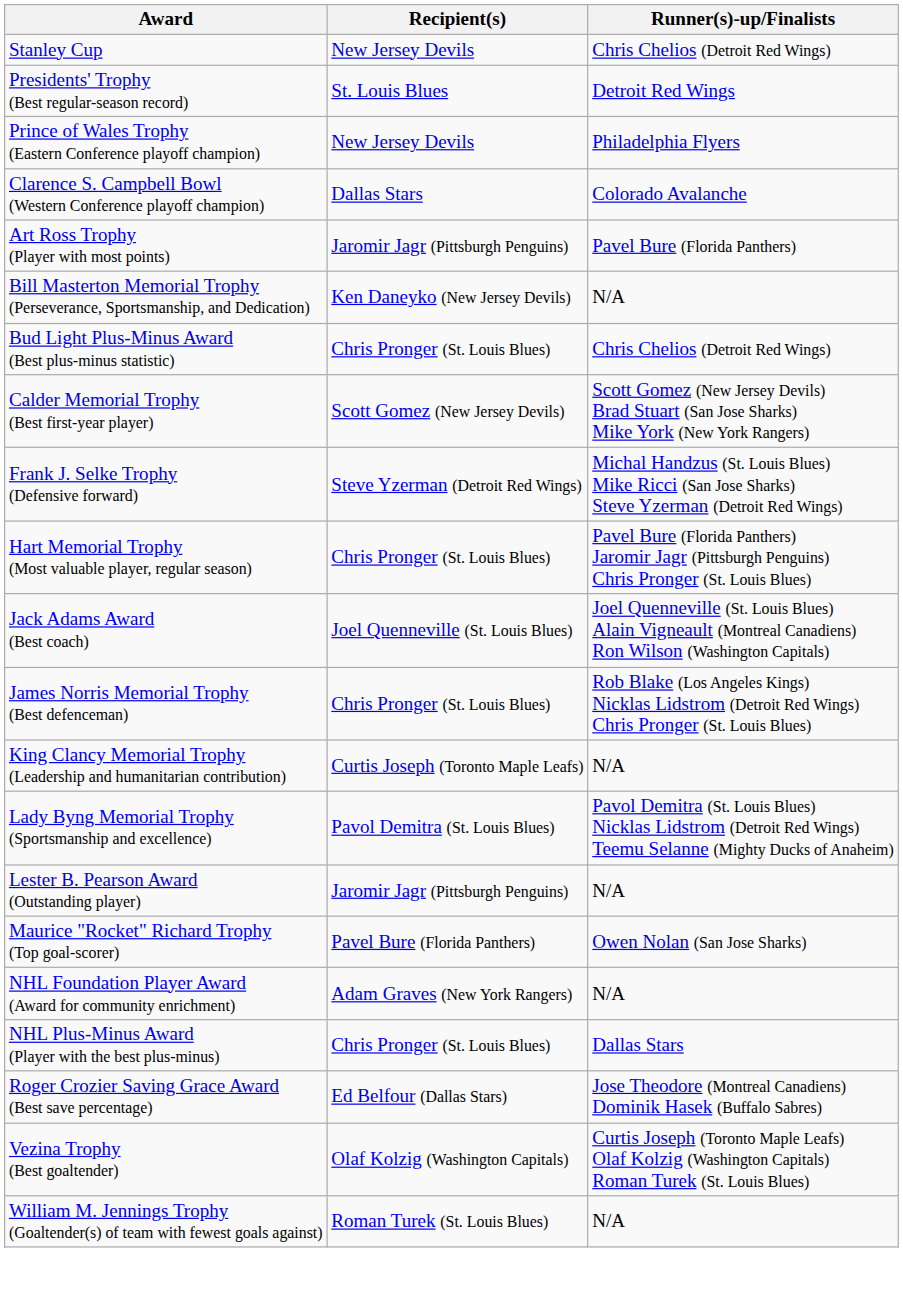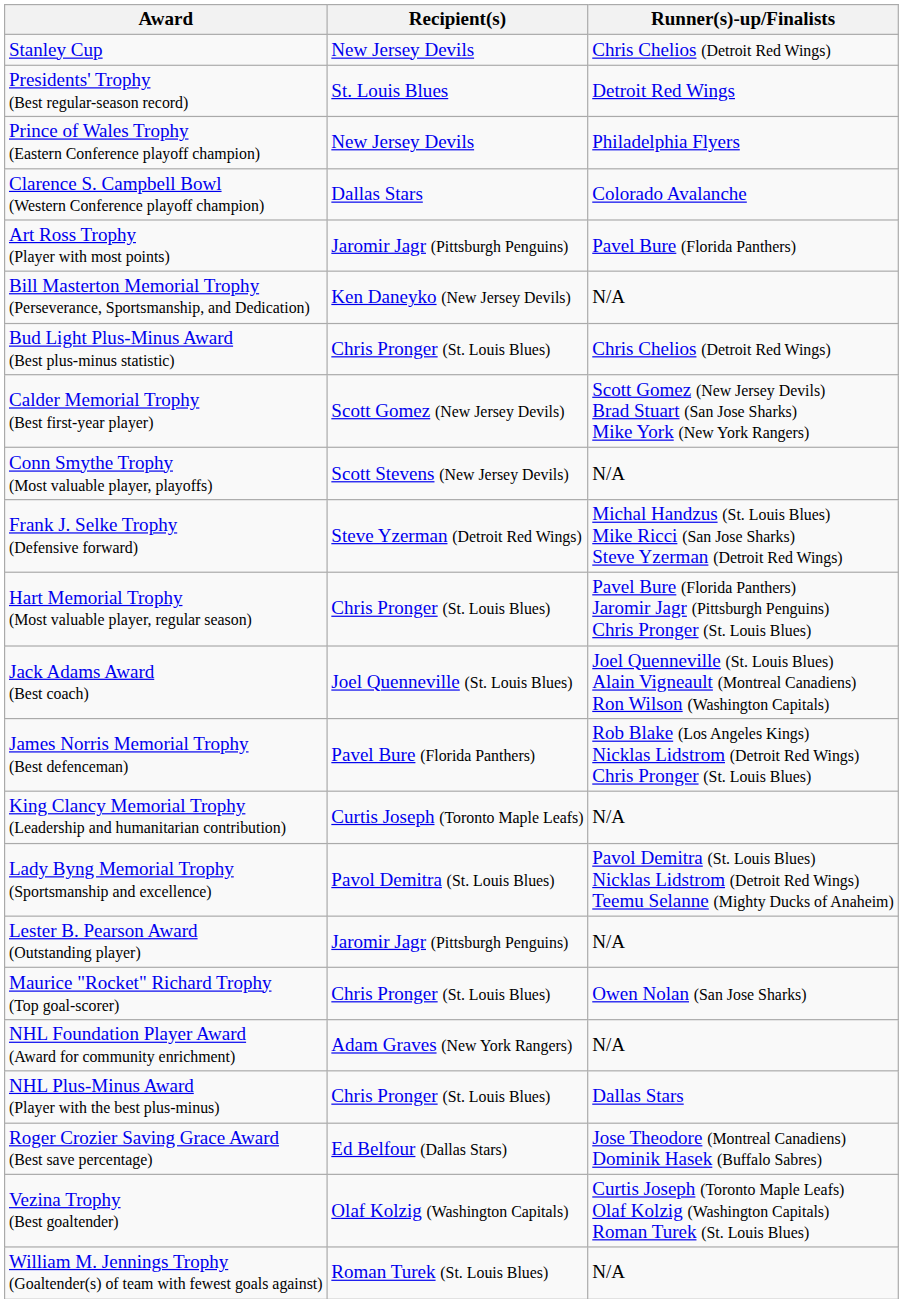 <table class="wikitable">
 <tr>
 <th>Award</th>
 <th>Recipient(s)</th>
 <th>Runner(s)-up/Finalists</th>
 </tr>
 <tr>
 <td><a href='#'>Stanley Cup</a></td>
 <td><a href='#'>New Jersey Devils</a></td>
 <td><a href='#'>Chris Chelios</a> <small>(Detroit Red Wings)</small></td>
 </tr>
 <tr>
 <td><a href='#'>Presidents' Trophy</a><br><small>(Best regular-season record)</small></td>
 <td><a href='#'>St. Louis Blues</a></td>
 <td><a href='#'>Detroit Red Wings</a></td>
 </tr>
 <tr>
 <td><a href='#'>Prince of Wales Trophy</a><br><small>(Eastern Conference playoff champion)</small></td>
 <td><a href='#'>New Jersey Devils</a></td>
 <td><a href='#'>Philadelphia Flyers</a></td>
 </tr>
 <tr>
 <td><a href='#'>Clarence S. Campbell Bowl</a><br><small>(Western Conference playoff champion)</small></td>
 <td><a href='#'>Dallas Stars</a></td>
 <td><a href='#'>Colorado Avalanche</a></td>
 </tr>
 <tr>
 <td><a href='#'>Art Ross Trophy</a><br><small>(Player with most points)</small></td>
 <td><a href='#'>Jaromir Jagr</a> <small>(Pittsburgh Penguins)</small></td>
 <td><a href='#'>Pavel Bure</a> <small>(Florida Panthers)</small></td>
 </tr>
 <tr>
 <td><a href='#'>Bill Masterton Memorial Trophy</a><br><small>(Perseverance, Sportsmanship, and Dedication)</small></td>
 <td><a href='#'>Ken Daneyko</a> <small>(New Jersey Devils)</small></td>
 <td>N/A</td>
 </tr>
 <tr>
 <td><a href='#'>Bud Light Plus-Minus Award</a><br><small>(Best plus-minus statistic)</small></td>
 <td><a href='#'>Chris Pronger</a> <small>(St. Louis Blues)</small></td>
 <td><a href='#'>Chris Chelios</a> <small>(Detroit Red Wings)</small></td>
 </tr>
 <tr>
 <td><a href='#'>Calder Memorial Trophy</a><br><small>(Best first-year player)</small></td>
 <td><a href='#'>Scott Gomez</a> <small>(New Jersey Devils)</small></td>
 <td><a href='#'>Scott Gomez</a> <small>(New Jersey Devils)</small><br><a href='#'>Brad Stuart</a> <small>(San Jose Sharks)</small><br><a href='#'>Mike York</a> <small>(New York Rangers)</small></td>
 </tr>
 <tr>
+<td><a href='#'>Conn Smythe Trophy</a><br><small>(Most valuable player, playoffs)</small></td>
+<td><a href='#'>Scott Stevens</a> <small>(New Jersey Devils)</small></td>
+<td>N/A</td>
+</tr>
+<tr>
 <td><a href='#'>Frank J. Selke Trophy</a><br><small>(Defensive forward)</small></td>
 <td><a href='#'>Steve Yzerman</a> <small>(Detroit Red Wings)</small></td>
 <td><a href='#'>Michal Handzus</a> <small>(St. Louis Blues)</small><br><a href='#'>Mike Ricci</a> <small>(San Jose Sharks)</small><br><a href='#'>Steve Yzerman</a> <small>(Detroit Red Wings)</small></td>
 </tr>
 <tr>
 <td><a href='#'>Hart Memorial Trophy</a><br><small>(Most valuable player, regular season)</small></td>
 <td><a href='#'>Chris Pronger</a> <small>(St. Louis Blues)</small></td>
 <td><a href='#'>Pavel Bure</a> <small>(Florida Panthers)</small><br><a href='#'>Jaromir Jagr</a> <small>(Pittsburgh Penguins)</small><br><a href='#'>Chris Pronger</a> <small>(St. Louis Blues)</small></td>
 </tr>
 <tr>
 <td><a href='#'>Jack Adams Award</a><br><small>(Best coach)</small></td>
 <td><a href='#'>Joel Quenneville</a> <small>(St. Louis Blues)</small></td>
 <td><a href='#'>Joel Quenneville</a> <small>(St. Louis Blues)</small><br><a href='#'>Alain Vigneault</a> <small>(Montreal Canadiens)</small><br><a href='#'>Ron Wilson</a> <small>(Washington Capitals)</small></td>
 </tr>
 <tr>
 <td><a href='#'>James Norris Memorial Trophy</a><br><small>(Best defenceman)</small></td>
-<td><a href='#'>Chris Pronger</a> <small>(St. Louis Blues)</small></td>
+<td><a href='#'>Pavel Bure</a> <small>(Florida Panthers)</small></td>
 <td><a href='#'>Rob Blake</a> <small>(Los Angeles Kings)</small><br><a href='#'>Nicklas Lidstrom</a> <small>(Detroit Red Wings)</small><br><a href='#'>Chris Pronger</a> <small>(St. Louis Blues)</small></td>
 </tr>
 <tr>
 <td><a href='#'>King Clancy Memorial Trophy</a><br><small>(Leadership and humanitarian contribution)</small></td>
 <td><a href='#'>Curtis Joseph</a> <small>(Toronto Maple Leafs)</small></td>
 <td>N/A</td>
 </tr>
 <tr>
 <td><a href='#'>Lady Byng Memorial Trophy</a><br><small>(Sportsmanship and excellence)</small></td>
 <td><a href='#'>Pavol Demitra</a> <small>(St. Louis Blues)</small></td>
 <td><a href='#'>Pavol Demitra</a> <small>(St. Louis Blues)</small><br><a href='#'>Nicklas Lidstrom</a> <small>(Detroit Red Wings)</small><br><a href='#'>Teemu Selanne</a> <small>(Mighty Ducks of Anaheim)</small></td>
 </tr>
 <tr>
 <td><a href='#'>Lester B. Pearson Award</a><br><small>(Outstanding player)</small></td>
 <td><a href='#'>Jaromir Jagr</a> <small>(Pittsburgh Penguins)</small></td>
 <td>N/A</td>
 </tr>
 <tr>
 <td><a href='#'>Maurice "Rocket" Richard Trophy</a><br><small>(Top goal-scorer)</small></td>
-<td><a href='#'>Pavel Bure</a> <small>(Florida Panthers)</small></td>
+<td><a href='#'>Chris Pronger</a> <small>(St. Louis Blues)</small></td>
 <td><a href='#'>Owen Nolan</a> <small>(San Jose Sharks)</small></td>
 </tr>
 <tr>
 <td><a href='#'>NHL Foundation Player Award</a><br><small>(Award for community enrichment)</small></td>
 <td><a href='#'>Adam Graves</a> <small>(New York Rangers)</small></td>
 <td>N/A</td>
 </tr>
 <tr>
 <td><a href='#'>NHL Plus-Minus Award</a><br><small>(Player with the best plus-minus)</small></td>
 <td><a href='#'>Chris Pronger</a> <small>(St. Louis Blues)</small></td>
 <td><a href='#'>Dallas Stars</a></td>
 </tr>
 <tr>
 <td><a href='#'>Roger Crozier Saving Grace Award</a><br><small>(Best save percentage)</small></td>
 <td><a href='#'>Ed Belfour</a> <small>(Dallas Stars)</small></td>
 <td><a href='#'>Jose Theodore</a> <small>(Montreal Canadiens)</small><br><a href='#'>Dominik Hasek</a> <small>(Buffalo Sabres)</small></td>
 </tr>
 <tr>
 <td><a href='#'>Vezina Trophy</a><br><small>(Best goaltender)</small></td>
 <td><a href='#'>Olaf Kolzig</a> <small>(Washington Capitals)</small></td>
 <td><a href='#'>Curtis Joseph</a> <small>(Toronto Maple Leafs)</small><br><a href='#'>Olaf Kolzig</a> <small>(Washington Capitals)</small><br><a href='#'>Roman Turek</a> <small>(St. Louis Blues)</small></td>
 </tr>
 <tr>
 <td><a href='#'>William M. Jennings Trophy</a><br><small>(Goaltender(s) of team with fewest goals against)</small></td>
 <td><a href='#'>Roman Turek</a> <small>(St. Louis Blues)</small></td>
 <td>N/A</td>
 </tr>
 </table>
